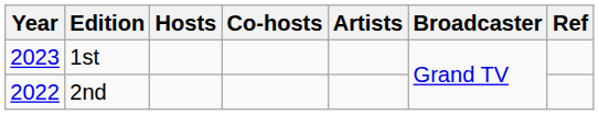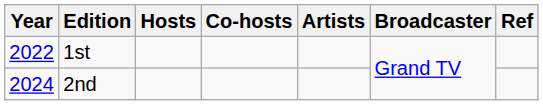 <table class="wikitable sortable" style="font-size: 95%;">
 <tr>
 <th>Year</th>
 <th>Edition</th>
 <th>Hosts</th>
 <th>Co-hosts</th>
 <th>Artists</th>
 <th>Broadcaster</th>
 <th>Ref</th>
 </tr>
 <tr>
-<td><a href='#'>2023</a></td>
+<td><a href='#'>2022</a></td>
 <td>1st</td>
 <td></td>
 <td></td>
 <td></td>
 <td rowspan="2"><a href='#'>Grand TV</a></td>
 <td></td>
 </tr>
 <tr>
-<td><a href='#'>2022</a></td>
+<td><a href='#'>2024</a></td>
 <td>2nd</td>
 <td></td>
 <td></td>
 <td></td>
 <td></td>
 </tr>
 </table>
